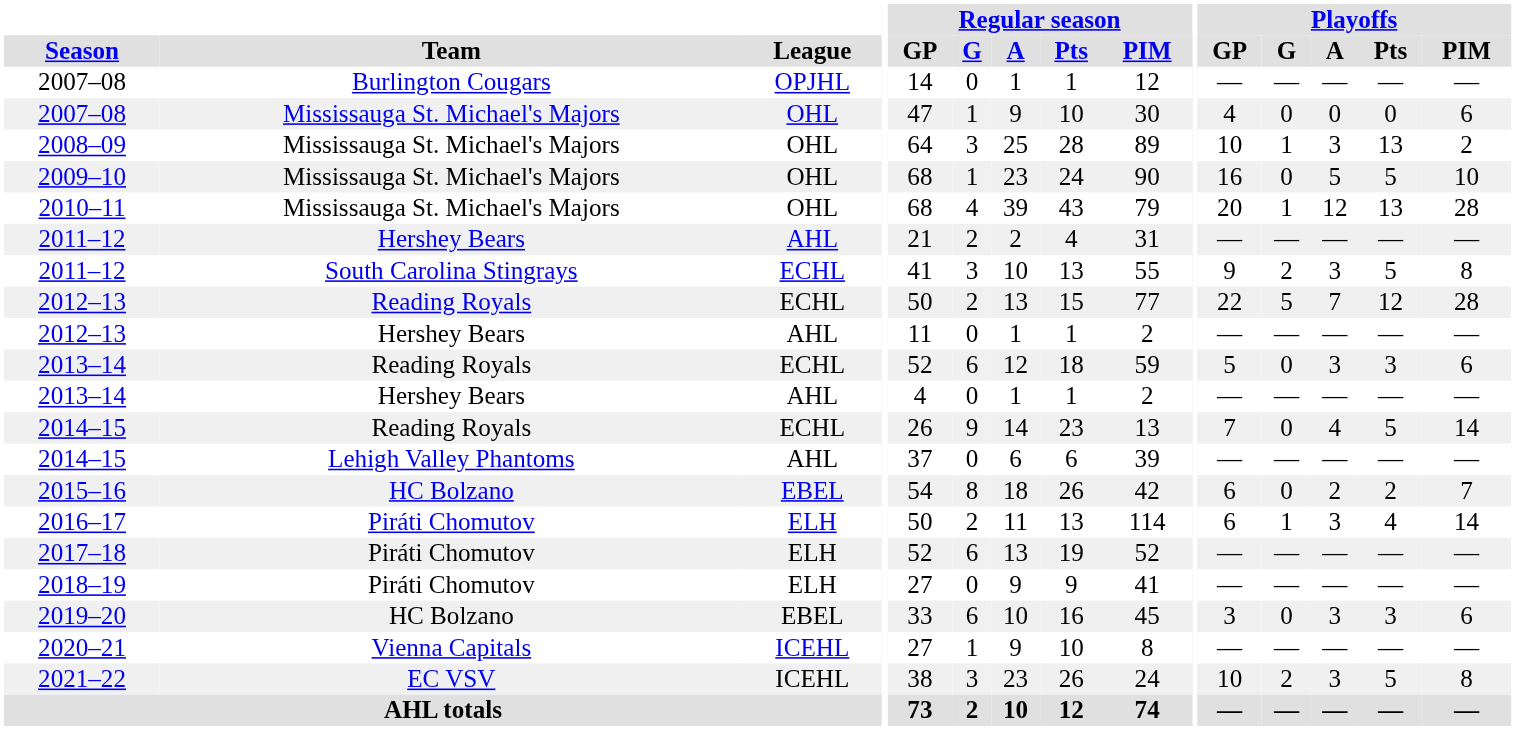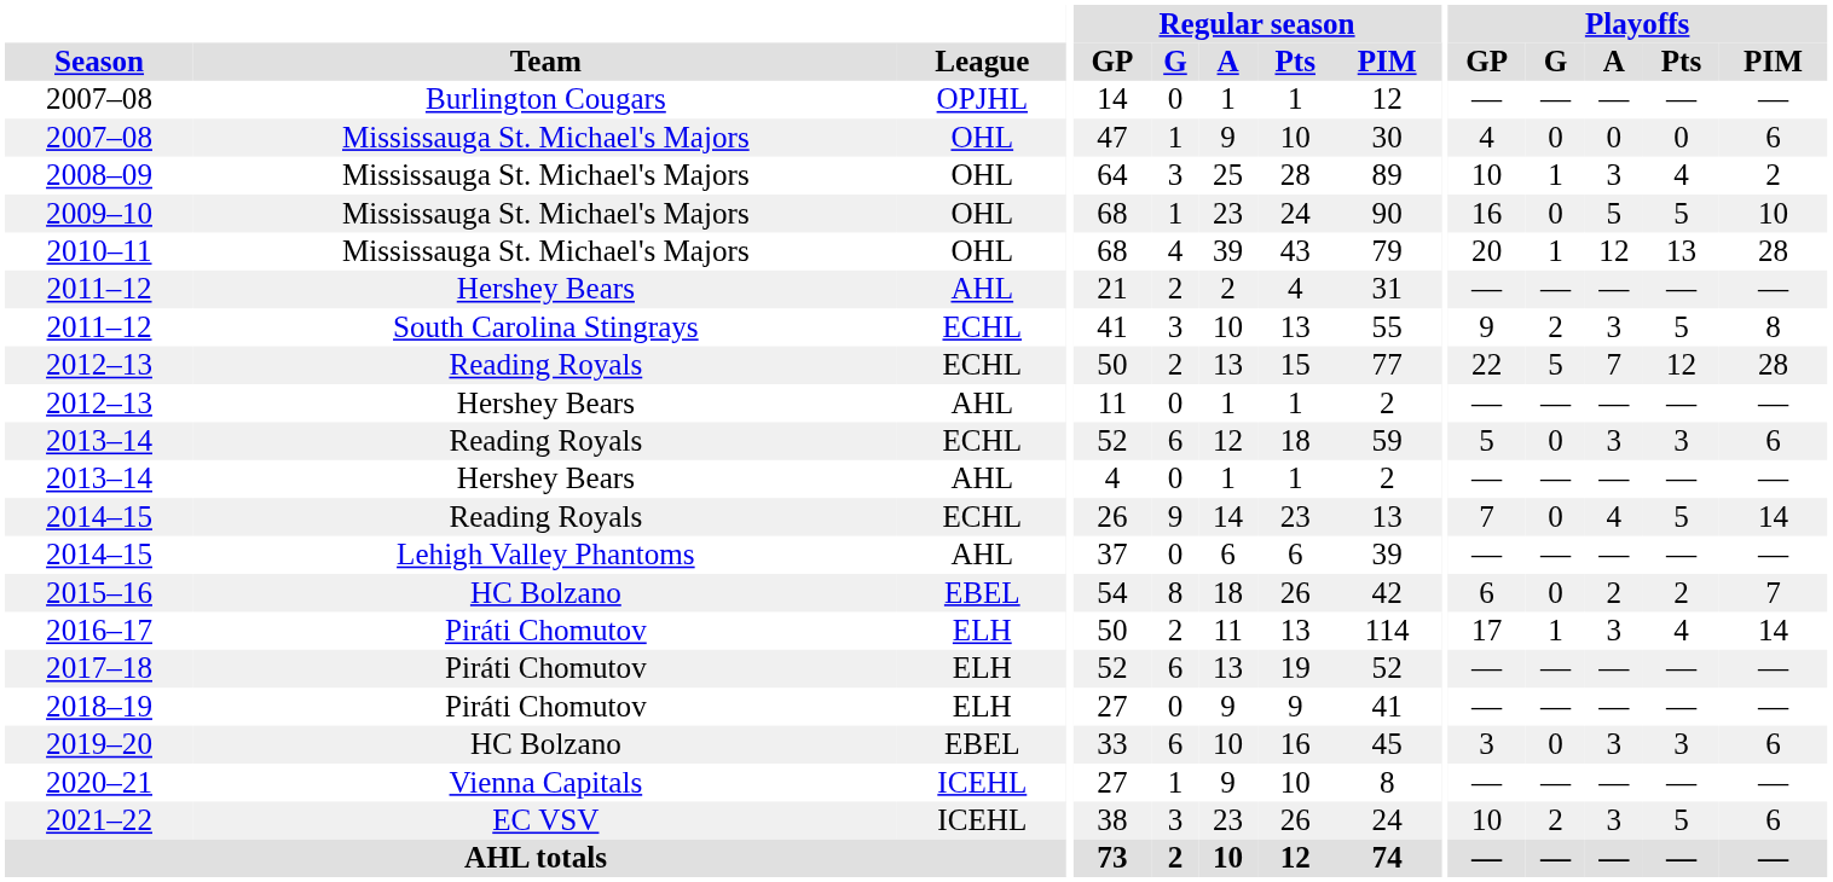 <table border="0" cellpadding="1" cellspacing="0" style="text-align:center; width:60em">
 <tr bgcolor="#e0e0e0">
 <th colspan="3" bgcolor="#ffffff"></th>
 <th rowspan="99" bgcolor="#ffffff"></th>
 <th colspan="5"><a href='#'>Regular season</a></th>
 <th rowspan="99" bgcolor="#ffffff"></th>
 <th colspan="5"><a href='#'>Playoffs</a></th>
 </tr>
 <tr bgcolor="#e0e0e0">
 <th><a href='#'>Season</a></th>
 <th>Team</th>
 <th>League</th>
 <th>GP</th>
 <th><a href='#'>G</a></th>
 <th><a href='#'>A</a></th>
 <th><a href='#'>Pts</a></th>
 <th><a href='#'>PIM</a></th>
 <th>GP</th>
 <th>G</th>
 <th>A</th>
 <th>Pts</th>
 <th>PIM</th>
 </tr>
 <tr ALIGN="center">
 <td>2007–08</td>
 <td><a href='#'>Burlington Cougars</a></td>
 <td><a href='#'>OPJHL</a></td>
 <td>14</td>
 <td>0</td>
 <td>1</td>
 <td>1</td>
 <td>12</td>
 <td>—</td>
 <td>—</td>
 <td>—</td>
 <td>—</td>
 <td>—</td>
 </tr>
 <tr ALIGN="center" bgcolor="#f0f0f0">
 <td><a href='#'>2007–08</a></td>
 <td><a href='#'>Mississauga St. Michael's Majors</a></td>
 <td><a href='#'>OHL</a></td>
 <td>47</td>
 <td>1</td>
 <td>9</td>
 <td>10</td>
 <td>30</td>
 <td>4</td>
 <td>0</td>
 <td>0</td>
 <td>0</td>
 <td>6</td>
 </tr>
 <tr ALIGN="center">
 <td><a href='#'>2008–09</a></td>
 <td>Mississauga St. Michael's Majors</td>
 <td>OHL</td>
 <td>64</td>
 <td>3</td>
 <td>25</td>
 <td>28</td>
 <td>89</td>
 <td>10</td>
 <td>1</td>
 <td>3</td>
-<td>13</td>
+<td>4</td>
 <td>2</td>
 </tr>
 <tr ALIGN="center" bgcolor="#f0f0f0">
 <td><a href='#'>2009–10</a></td>
 <td>Mississauga St. Michael's Majors</td>
 <td>OHL</td>
 <td>68</td>
 <td>1</td>
 <td>23</td>
 <td>24</td>
 <td>90</td>
 <td>16</td>
 <td>0</td>
 <td>5</td>
 <td>5</td>
 <td>10</td>
 </tr>
 <tr ALIGN="center">
 <td><a href='#'>2010–11</a></td>
 <td>Mississauga St. Michael's Majors</td>
 <td>OHL</td>
 <td>68</td>
 <td>4</td>
 <td>39</td>
 <td>43</td>
 <td>79</td>
 <td>20</td>
 <td>1</td>
 <td>12</td>
 <td>13</td>
 <td>28</td>
 </tr>
 <tr ALIGN="center" bgcolor="#f0f0f0">
 <td><a href='#'>2011–12</a></td>
 <td><a href='#'>Hershey Bears</a></td>
 <td><a href='#'>AHL</a></td>
 <td>21</td>
 <td>2</td>
 <td>2</td>
 <td>4</td>
 <td>31</td>
 <td>—</td>
 <td>—</td>
 <td>—</td>
 <td>—</td>
 <td>—</td>
 </tr>
 <tr ALIGN="center">
 <td><a href='#'>2011–12</a></td>
 <td><a href='#'>South Carolina Stingrays</a></td>
 <td><a href='#'>ECHL</a></td>
 <td>41</td>
 <td>3</td>
 <td>10</td>
 <td>13</td>
 <td>55</td>
 <td>9</td>
 <td>2</td>
 <td>3</td>
 <td>5</td>
 <td>8</td>
 </tr>
 <tr ALIGN="center" bgcolor="#f0f0f0">
 <td><a href='#'>2012–13</a></td>
 <td><a href='#'>Reading Royals</a></td>
 <td>ECHL</td>
 <td>50</td>
 <td>2</td>
 <td>13</td>
 <td>15</td>
 <td>77</td>
 <td>22</td>
 <td>5</td>
 <td>7</td>
 <td>12</td>
 <td>28</td>
 </tr>
 <tr ALIGN="center">
 <td><a href='#'>2012–13</a></td>
 <td>Hershey Bears</td>
 <td>AHL</td>
 <td>11</td>
 <td>0</td>
 <td>1</td>
 <td>1</td>
 <td>2</td>
 <td>—</td>
 <td>—</td>
 <td>—</td>
 <td>—</td>
 <td>—</td>
 </tr>
 <tr ALIGN="center" bgcolor="#f0f0f0">
 <td><a href='#'>2013–14</a></td>
 <td>Reading Royals</td>
 <td>ECHL</td>
 <td>52</td>
 <td>6</td>
 <td>12</td>
 <td>18</td>
 <td>59</td>
 <td>5</td>
 <td>0</td>
 <td>3</td>
 <td>3</td>
 <td>6</td>
 </tr>
 <tr ALIGN="center">
 <td><a href='#'>2013–14</a></td>
 <td>Hershey Bears</td>
 <td>AHL</td>
 <td>4</td>
 <td>0</td>
 <td>1</td>
 <td>1</td>
 <td>2</td>
 <td>—</td>
 <td>—</td>
 <td>—</td>
 <td>—</td>
 <td>—</td>
 </tr>
 <tr ALIGN="center" bgcolor="#f0f0f0">
 <td><a href='#'>2014–15</a></td>
 <td>Reading Royals</td>
 <td>ECHL</td>
 <td>26</td>
 <td>9</td>
 <td>14</td>
 <td>23</td>
 <td>13</td>
 <td>7</td>
 <td>0</td>
 <td>4</td>
 <td>5</td>
 <td>14</td>
 </tr>
 <tr ALIGN="center">
 <td><a href='#'>2014–15</a></td>
 <td><a href='#'>Lehigh Valley Phantoms</a></td>
 <td>AHL</td>
 <td>37</td>
 <td>0</td>
 <td>6</td>
 <td>6</td>
 <td>39</td>
 <td>—</td>
 <td>—</td>
 <td>—</td>
 <td>—</td>
 <td>—</td>
 </tr>
 <tr ALIGN="center" bgcolor="#f0f0f0">
 <td><a href='#'>2015–16</a></td>
 <td><a href='#'>HC Bolzano</a></td>
 <td><a href='#'>EBEL</a></td>
 <td>54</td>
 <td>8</td>
 <td>18</td>
 <td>26</td>
 <td>42</td>
 <td>6</td>
 <td>0</td>
 <td>2</td>
 <td>2</td>
 <td>7</td>
 </tr>
 <tr ALIGN="center">
 <td><a href='#'>2016–17</a></td>
 <td><a href='#'>Piráti Chomutov</a></td>
 <td><a href='#'>ELH</a></td>
 <td>50</td>
 <td>2</td>
 <td>11</td>
 <td>13</td>
 <td>114</td>
-<td>6</td>
+<td>17</td>
 <td>1</td>
 <td>3</td>
 <td>4</td>
 <td>14</td>
 </tr>
 <tr ALIGN="center" bgcolor="#f0f0f0">
 <td><a href='#'>2017–18</a></td>
 <td>Piráti Chomutov</td>
 <td>ELH</td>
 <td>52</td>
 <td>6</td>
 <td>13</td>
 <td>19</td>
 <td>52</td>
 <td>—</td>
 <td>—</td>
 <td>—</td>
 <td>—</td>
 <td>—</td>
 </tr>
 <tr ALIGN="center">
 <td><a href='#'>2018–19</a></td>
 <td>Piráti Chomutov</td>
 <td>ELH</td>
 <td>27</td>
 <td>0</td>
 <td>9</td>
 <td>9</td>
 <td>41</td>
 <td>—</td>
 <td>—</td>
 <td>—</td>
 <td>—</td>
 <td>—</td>
 </tr>
 <tr ALIGN="center" bgcolor="#f0f0f0">
 <td><a href='#'>2019–20</a></td>
 <td>HC Bolzano</td>
 <td>EBEL</td>
 <td>33</td>
 <td>6</td>
 <td>10</td>
 <td>16</td>
 <td>45</td>
 <td>3</td>
 <td>0</td>
 <td>3</td>
 <td>3</td>
 <td>6</td>
 </tr>
 <tr ALIGN="center">
 <td><a href='#'>2020–21</a></td>
 <td><a href='#'>Vienna Capitals</a></td>
 <td><a href='#'>ICEHL</a></td>
 <td>27</td>
 <td>1</td>
 <td>9</td>
 <td>10</td>
 <td>8</td>
 <td>—</td>
 <td>—</td>
 <td>—</td>
 <td>—</td>
 <td>—</td>
 </tr>
 <tr ALIGN="center" bgcolor="#f0f0f0">
 <td><a href='#'>2021–22</a></td>
 <td><a href='#'>EC VSV</a></td>
 <td>ICEHL</td>
 <td>38</td>
 <td>3</td>
 <td>23</td>
 <td>26</td>
 <td>24</td>
 <td>10</td>
 <td>2</td>
 <td>3</td>
 <td>5</td>
-<td>8</td>
+<td>6</td>
 </tr>
 <tr ALIGN="center" bgcolor="#e0e0e0">
 <th colspan="3">AHL totals</th>
 <th>73</th>
 <th>2</th>
 <th>10</th>
 <th>12</th>
 <th>74</th>
 <th>—</th>
 <th>—</th>
 <th>—</th>
 <th>—</th>
 <th>—</th>
 </tr>
 </table>
